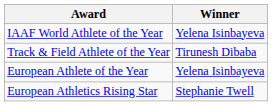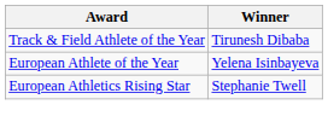 <table class="wikitable" border="1">
 <tr>
 <th>Award</th>
 <th>Winner</th>
-</tr>
-<tr>
-<td><a href='#'>IAAF World Athlete of the Year</a></td>
-<td> <a href='#'>Yelena Isinbayeva</a></td>
 </tr>
 <tr>
 <td><a href='#'>Track & Field Athlete of the Year</a></td>
 <td> <a href='#'>Tirunesh Dibaba</a></td>
 </tr>
 <tr>
 <td><a href='#'>European Athlete of the Year</a></td>
 <td> <a href='#'>Yelena Isinbayeva</a></td>
 </tr>
 <tr>
 <td><a href='#'>European Athletics Rising Star</a></td>
 <td> <a href='#'>Stephanie Twell</a></td>
 </tr>
 </table>
